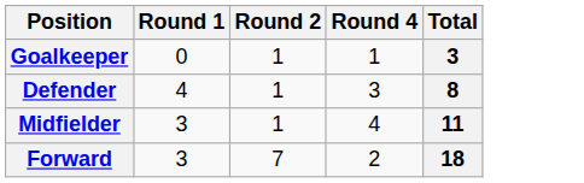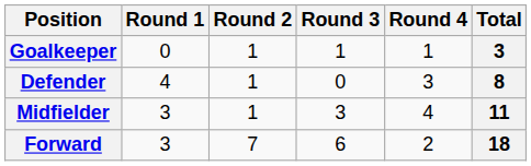 <table class="wikitable sortable" style="text-align:center">
 <tr>
 <th>Position</th>
 <th>Round 1</th>
 <th>Round 2</th>
+<th>Round 3</th>
 <th>Round 4</th>
 <th>Total</th>
 </tr>
 <tr>
 <th><a href='#'>Goalkeeper</a></th>
 <td>0</td>
 <td>1</td>
 <td>1</td>
+<td>1</td>
 <td style="background:#f2f2f2;text-align:center"><strong>3</strong></td>
 </tr>
 <tr>
 <th><a href='#'>Defender</a></th>
 <td>4</td>
 <td>1</td>
+<td>0</td>
 <td>3</td>
 <td style="background:#f2f2f2;text-align:center"><strong>8</strong></td>
 </tr>
 <tr>
 <th><a href='#'>Midfielder</a></th>
 <td>3</td>
 <td>1</td>
+<td>3</td>
 <td>4</td>
 <td style="background:#f2f2f2;text-align:center"><strong>11</strong></td>
 </tr>
 <tr>
 <th><a href='#'>Forward</a></th>
 <td>3</td>
 <td>7</td>
+<td>6</td>
 <td>2</td>
 <td style="background:#f2f2f2;text-align:center"><strong>18</strong></td>
 </tr>
 </table>
